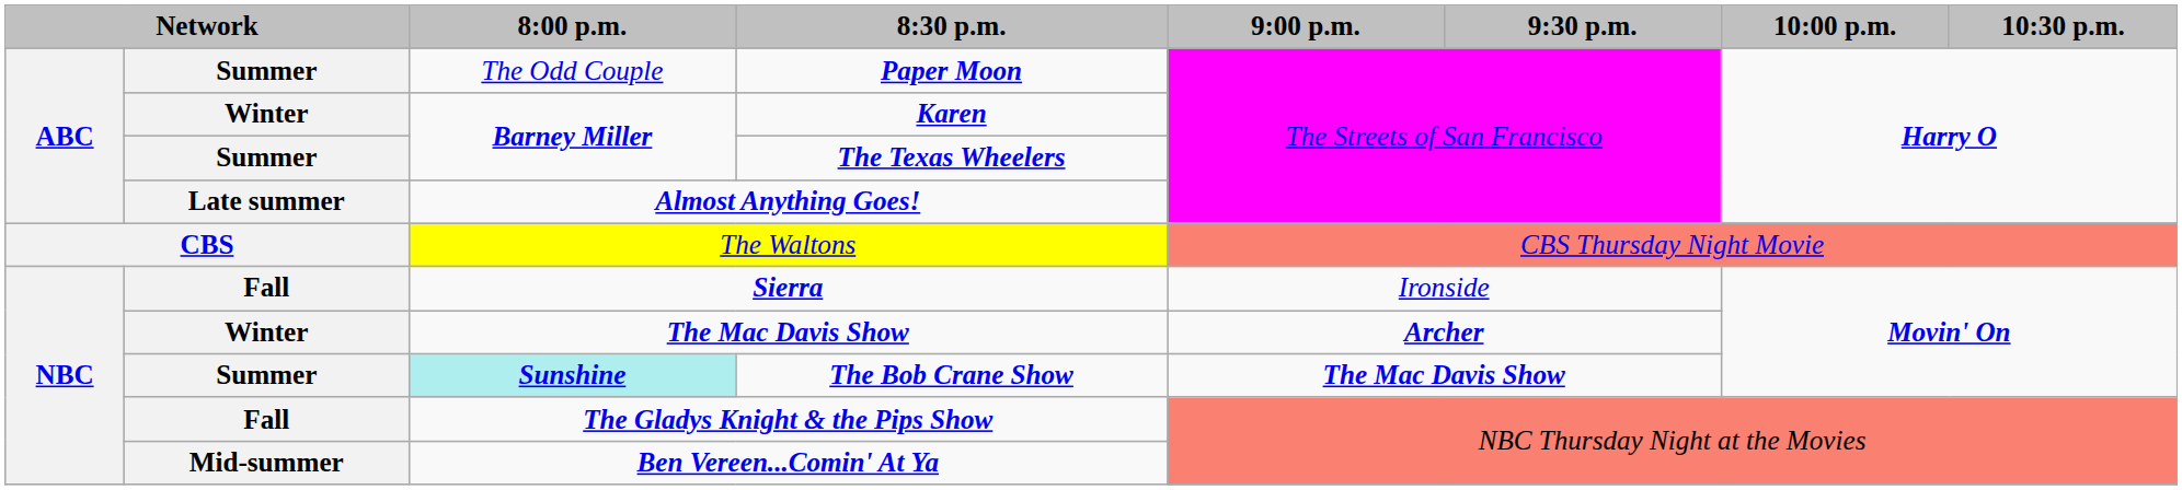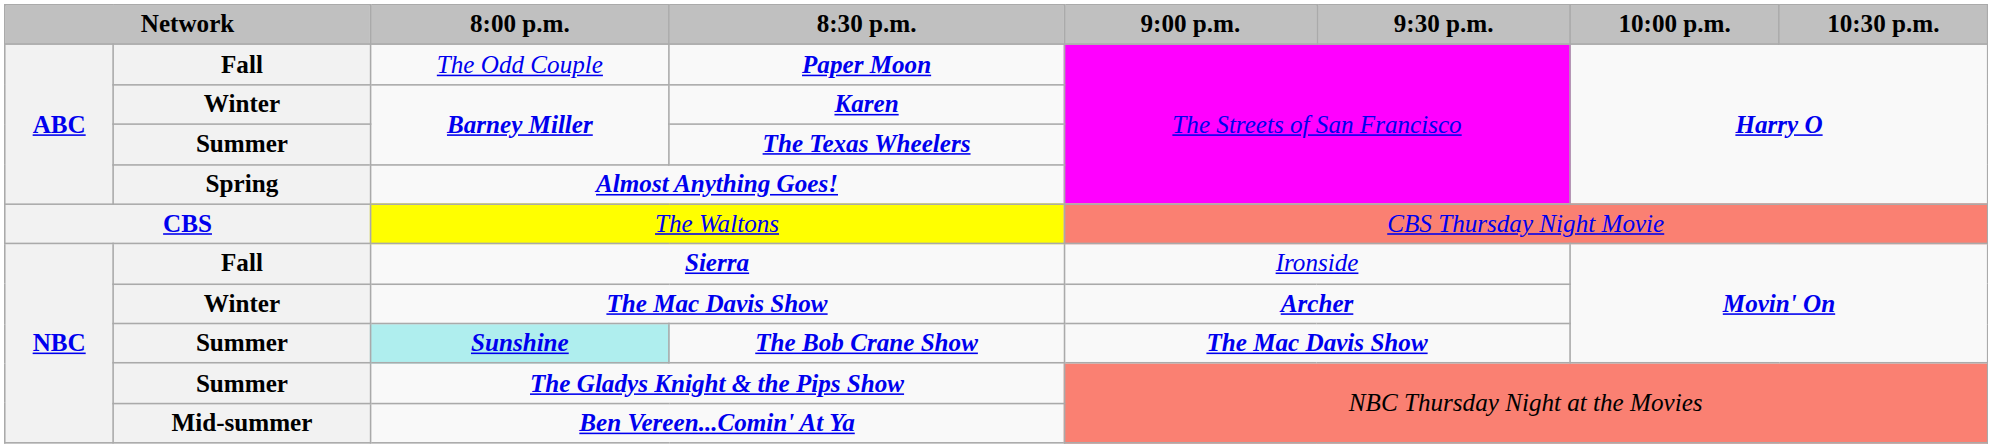 <table class="wikitable plainrowheaders" style="width:100%; margin:auto; text-align:center;">
 <tr>
 <th colspan="2" style="background-color:#C0C0C0;text-align:center">Network</th>
 <th style="background-color:#C0C0C0;text-align:center">8:00 p.m.</th>
 <th style="background-color:#C0C0C0;text-align:center">8:30 p.m.</th>
 <th style="background-color:#C0C0C0;text-align:center">9:00 p.m.</th>
 <th style="background-color:#C0C0C0;text-align:center">9:30 p.m.</th>
 <th style="background-color:#C0C0C0;text-align:center">10:00 p.m.</th>
 <th style="background-color:#C0C0C0;text-align:center">10:30 p.m.</th>
 </tr>
 <tr>
 <th rowspan="4"><a href='#'>ABC</a></th>
-<th>Summer</th>
+<th>Fall</th>
 <td><em><a href='#'>The Odd Couple</a></em></td>
 <td><strong><em><a href='#'>Paper Moon</a></em></strong></td>
 <td colspan="2" rowspan="4" style="background:#FF00FF;"><em><a href='#'>The Streets of San Francisco</a></em> </td>
 <td colspan="2" rowspan="4"><strong><em><a href='#'>Harry O</a></em></strong></td>
 </tr>
 <tr>
 <th>Winter</th>
 <td rowspan="2"><strong><em><a href='#'>Barney Miller</a></em></strong></td>
 <td><strong><em><a href='#'>Karen</a></em></strong></td>
 </tr>
 <tr>
 <th>Summer</th>
 <td><strong><em><a href='#'>The Texas Wheelers</a></em></strong></td>
 </tr>
 <tr>
-<th>Late summer</th>
+<th>Spring</th>
 <td colspan="2"><strong><em><a href='#'>Almost Anything Goes!</a></em></strong></td>
 </tr>
 <tr>
 <th colspan="2"><a href='#'>CBS</a></th>
 <td style="background:#FFFF00;" colspan="2"><em><a href='#'>The Waltons</a></em> </td>
 <td colspan="4" style="background:#FA8072;"><em><a href='#'>CBS Thursday Night Movie</a></em></td>
 </tr>
 <tr>
 <th rowspan="5"><a href='#'>NBC</a></th>
 <th>Fall</th>
 <td colspan="2"><strong><em><a href='#'>Sierra</a></em></strong></td>
 <td colspan="2"><em><a href='#'>Ironside</a></em></td>
 <td colspan="2" rowspan="3"><strong><em><a href='#'>Movin' On</a></em></strong></td>
 </tr>
 <tr>
 <th>Winter</th>
 <td colspan="2"><strong><em><a href='#'>The Mac Davis Show</a></em></strong></td>
 <td colspan="2"><strong><em><a href='#'>Archer</a></em></strong></td>
 </tr>
 <tr>
 <th>Summer</th>
 <td style="background: paleturquoise;"><strong><em><a href='#'>Sunshine</a></em></strong></td>
 <td><strong><em><a href='#'>The Bob Crane Show</a></em></strong></td>
 <td colspan="2"><strong><em><a href='#'>The Mac Davis Show</a></em></strong></td>
 </tr>
 <tr>
-<th>Fall</th>
+<th>Summer</th>
 <td colspan="2"><strong><em><a href='#'>The Gladys Knight & the Pips Show</a></em></strong></td>
 <td colspan="4" rowspan="2" style="background:#FA8072;"><em>NBC Thursday Night at the Movies</em></td>
 </tr>
 <tr>
 <th>Mid-summer</th>
 <td colspan="2"><strong><em><a href='#'>Ben Vereen...Comin' At Ya</a></em></strong></td>
 </tr>
 </table>
